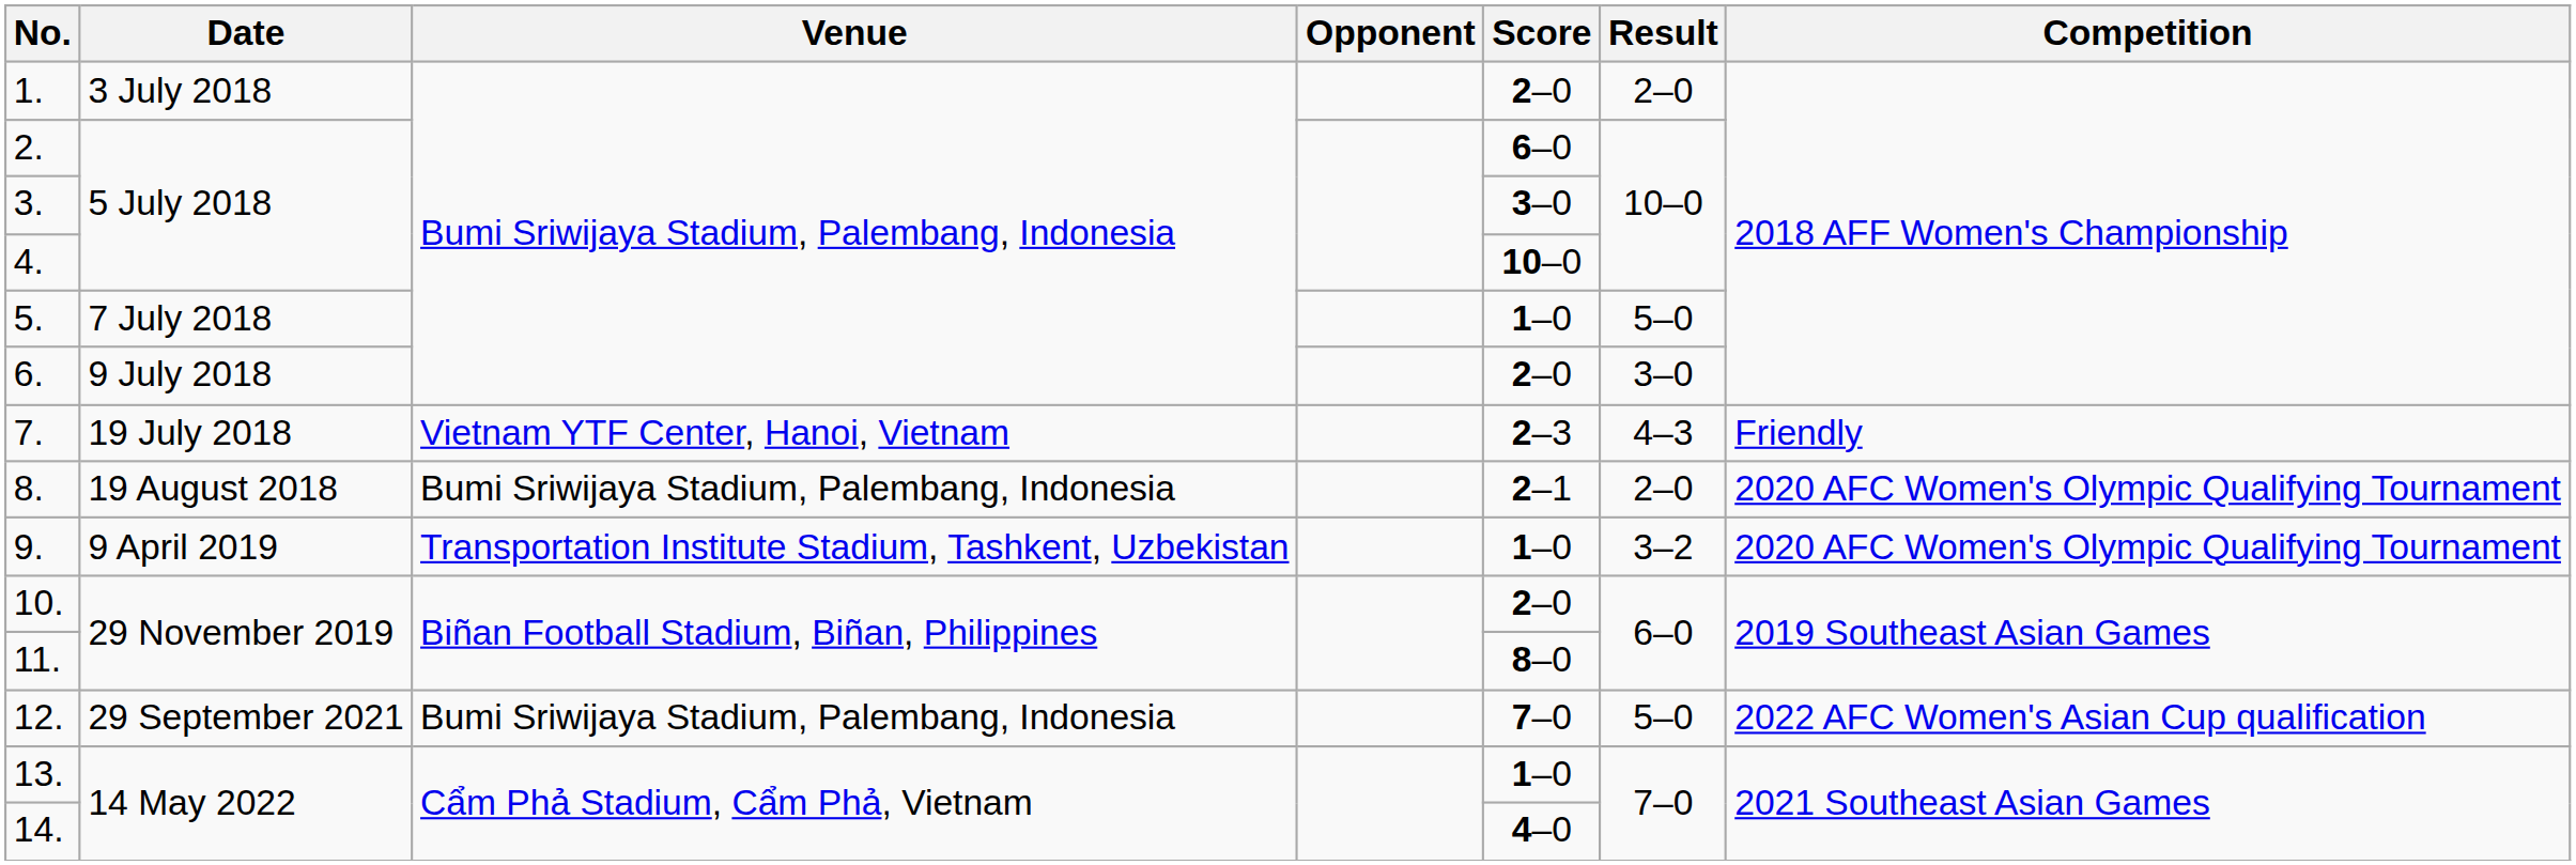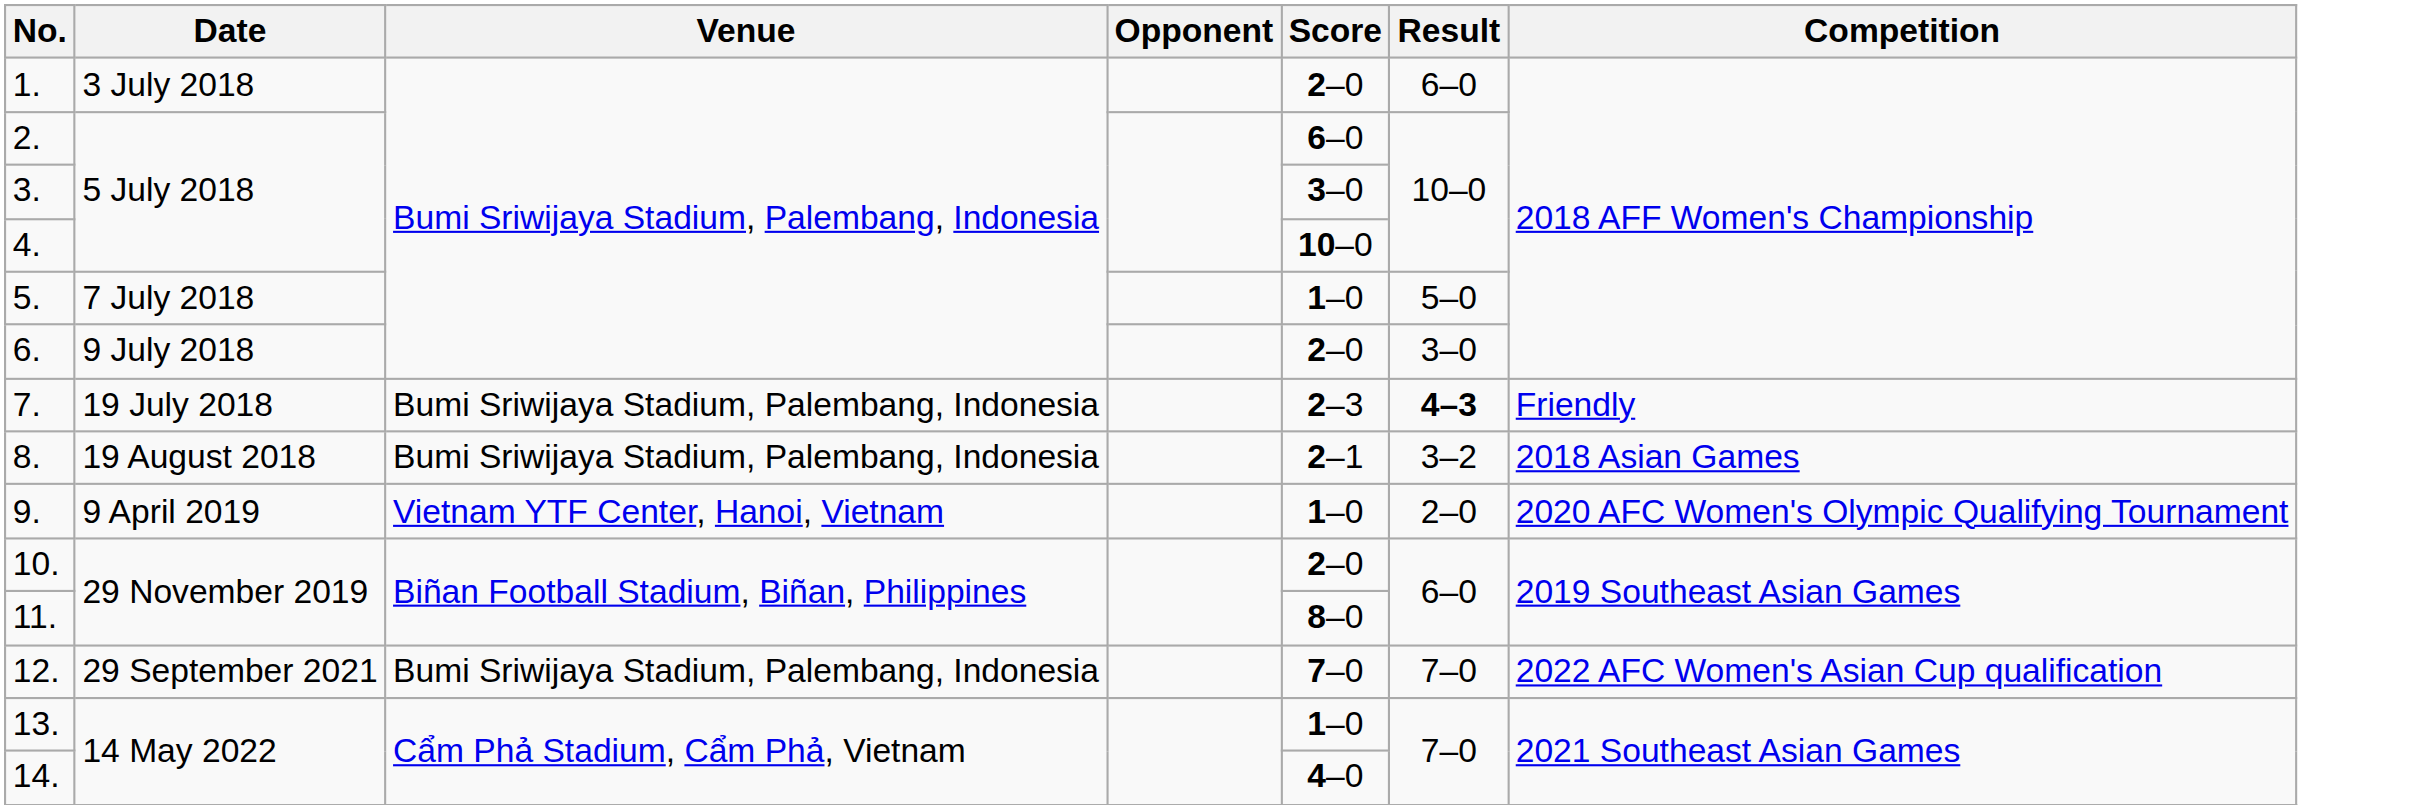 <table class="wikitable">
 <tr>
 <th>No.</th>
 <th>Date</th>
 <th>Venue</th>
 <th>Opponent</th>
 <th>Score</th>
 <th>Result</th>
 <th>Competition</th>
 </tr>
 <tr>
 <td>1.</td>
 <td>3 July 2018</td>
 <td rowspan=6><a href='#'>Bumi Sriwijaya Stadium</a>, <a href='#'>Palembang</a>, <a href='#'>Indonesia</a></td>
 <td></td>
 <td align=center><strong>2</strong>–0</td>
-<td align=center>2–0</td>
+<td align=center>6–0</td>
 <td rowspan=6><a href='#'>2018 AFF Women's Championship</a></td>
 </tr>
 <tr>
 <td>2.</td>
 <td rowspan="3">5 July 2018</td>
 <td rowspan="3"></td>
 <td align=center><strong>6</strong>–0</td>
 <td rowspan="3" style="text-align:center;">10–0</td>
 </tr>
 <tr>
 <td>3.</td>
 <td align=center><strong>3</strong>–0</td>
 </tr>
 <tr>
 <td>4.</td>
 <td align=center><strong>10</strong>–0</td>
 </tr>
 <tr>
 <td>5.</td>
 <td>7 July 2018</td>
 <td></td>
 <td align=center><strong>1</strong>–0</td>
 <td align=center>5–0</td>
 </tr>
 <tr>
 <td>6.</td>
 <td>9 July 2018</td>
 <td></td>
 <td align=center><strong>2</strong>–0</td>
 <td align=center>3–0</td>
 </tr>
 <tr>
 <td>7.</td>
 <td>19 July 2018</td>
-<td><a href='#'>Vietnam YTF Center</a>, <a href='#'>Hanoi</a>, <a href='#'>Vietnam</a></td>
+<td>Bumi Sriwijaya Stadium, Palembang, Indonesia</td>
 <td></td>
 <td align=center><strong>2</strong>–3</td>
-<td align=center>4–3</td>
+<td align=center><strong>4–3</strong></td>
 <td><a href='#'>Friendly</a></td>
 </tr>
 <tr>
 <td>8.</td>
 <td>19 August 2018</td>
 <td>Bumi Sriwijaya Stadium, Palembang, Indonesia</td>
 <td></td>
 <td align=center><strong>2</strong>–1</td>
-<td align=center>2–0</td>
-<td><a href='#'>2020 AFC Women's Olympic Qualifying Tournament</a></td>
+<td align=center>3–2</td>
+<td><a href='#'>2018 Asian Games</a></td>
 </tr>
 <tr>
 <td>9.</td>
 <td>9 April 2019</td>
-<td><a href='#'>Transportation Institute Stadium</a>, <a href='#'>Tashkent</a>, <a href='#'>Uzbekistan</a></td>
+<td><a href='#'>Vietnam YTF Center</a>, <a href='#'>Hanoi</a>, <a href='#'>Vietnam</a></td>
 <td></td>
 <td align=center><strong>1</strong>–0</td>
-<td align=center>3–2</td>
+<td align=center>2–0</td>
 <td><a href='#'>2020 AFC Women's Olympic Qualifying Tournament</a></td>
 </tr>
 <tr>
 <td>10.</td>
 <td rowspan="2">29 November 2019</td>
 <td rowspan="2"><a href='#'>Biñan Football Stadium</a>, <a href='#'>Biñan</a>, <a href='#'>Philippines</a></td>
 <td rowspan="2"></td>
 <td align=center><strong>2</strong>–0</td>
 <td rowspan="2" style="text-align:center;">6–0</td>
 <td rowspan="2"><a href='#'>2019 Southeast Asian Games</a></td>
 </tr>
 <tr>
 <td>11.</td>
 <td align=center><strong>8</strong>–0</td>
 </tr>
 <tr>
 <td>12.</td>
 <td>29 September 2021</td>
 <td>Bumi Sriwijaya Stadium, Palembang, Indonesia</td>
 <td></td>
 <td align=center><strong>7</strong>–0</td>
-<td align=center>5–0</td>
+<td align=center>7–0</td>
 <td><a href='#'>2022 AFC Women's Asian Cup qualification</a></td>
 </tr>
 <tr>
 <td>13.</td>
 <td rowspan=2>14 May 2022</td>
 <td rowspan=2><a href='#'>Cẩm Phả Stadium</a>, <a href='#'>Cẩm Phả</a>, Vietnam</td>
 <td rowspan=2></td>
 <td align=center><strong>1</strong>–0</td>
 <td rowspan=2 align=center>7–0</td>
 <td rowspan=2><a href='#'>2021 Southeast Asian Games</a></td>
 </tr>
 <tr>
 <td>14.</td>
 <td align=center><strong>4</strong>–0</td>
 </tr>
 <tr>
 </tr>
 </table>
